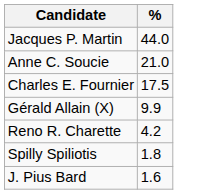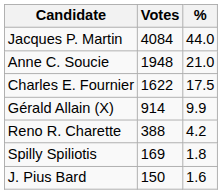 <table class="wikitable">
 <tr>
 <th>Candidate</th>
+<th>Votes</th>
 <th>%</th>
 </tr>
 <tr>
 <td>Jacques P. Martin</td>
+<td>4084</td>
 <td>44.0</td>
 </tr>
 <tr>
 <td>Anne C. Soucie</td>
+<td>1948</td>
 <td>21.0</td>
 </tr>
 <tr>
 <td>Charles E. Fournier</td>
+<td>1622</td>
 <td>17.5</td>
 </tr>
 <tr>
 <td>Gérald Allain (X)</td>
+<td>914</td>
 <td>9.9</td>
 </tr>
 <tr>
 <td>Reno R. Charette</td>
+<td>388</td>
 <td>4.2</td>
 </tr>
 <tr>
 <td>Spilly Spiliotis</td>
+<td>169</td>
 <td>1.8</td>
 </tr>
 <tr>
 <td>J. Pius Bard</td>
+<td>150</td>
 <td>1.6</td>
 </tr>
 </table>
